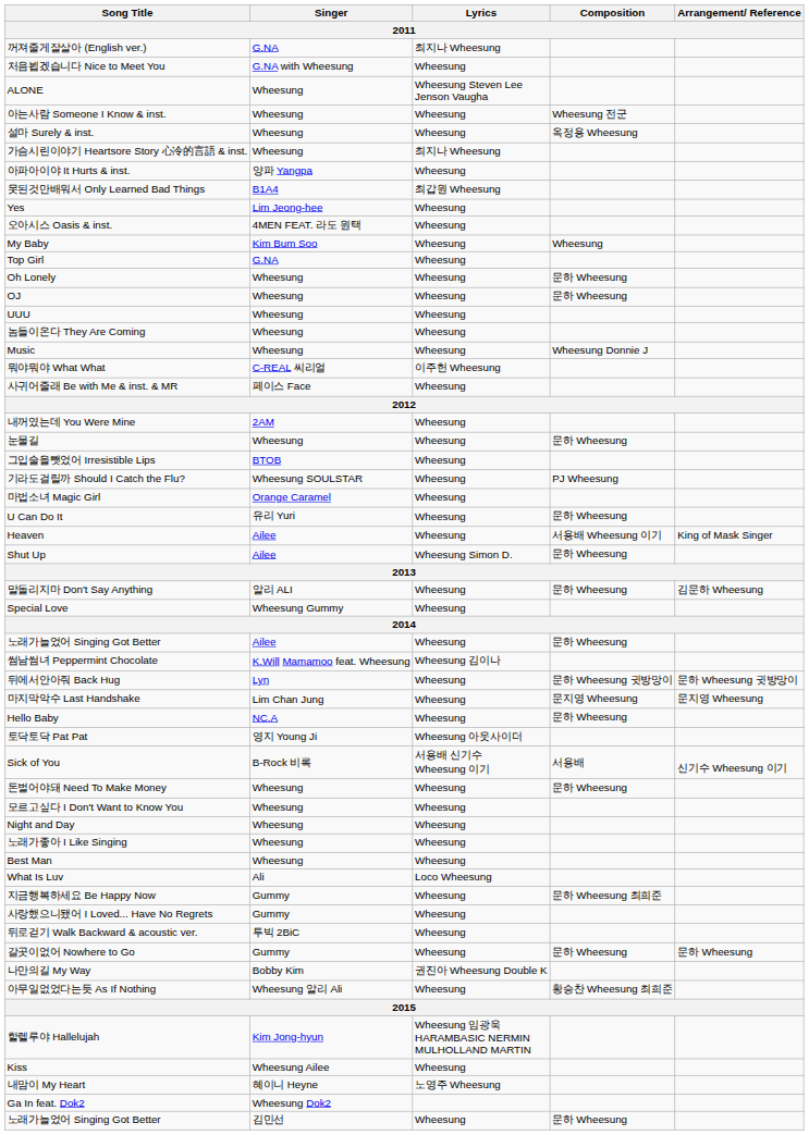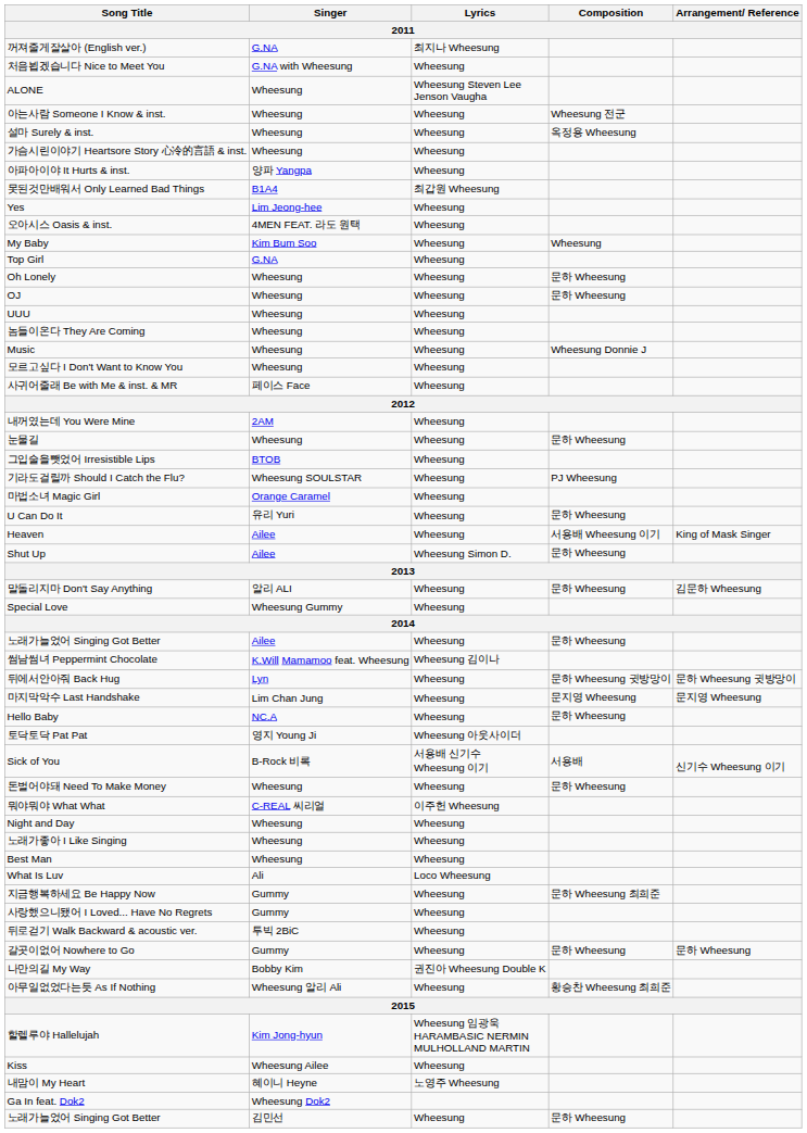 <table class="wikitable" style="text-align:left">
 <tr>
 <th>Song Title</th>
 <th>Singer</th>
 <th>Lyrics</th>
 <th>Composition</th>
 <th>Arrangement/ Reference</th>
 </tr>
 <tr>
 <th colspan="5">2011</th>
 </tr>
 <tr>
 <td>꺼져줄게잘살아  (English ver.)</td>
 <td><a href='#'>G.NA</a></td>
 <td>최지나 Wheesung</td>
 <td></td>
 <td></td>
 </tr>
 <tr>
 <td>처음뵙겠습니다 Nice to Meet You</td>
 <td><a href='#'>G.NA</a> with Wheesung</td>
 <td>Wheesung</td>
 <td></td>
 <td></td>
 </tr>
 <tr>
 <td>ALONE</td>
 <td>Wheesung</td>
 <td>Wheesung Steven Lee<br> Jenson Vaugha</td>
 <td></td>
 <td></td>
 </tr>
 <tr>
 <td>아는사람 Someone I Know & inst.</td>
 <td>Wheesung</td>
 <td>Wheesung</td>
 <td>Wheesung 전군</td>
 <td></td>
 </tr>
 <tr>
 <td>설마 Surely  & inst.</td>
 <td>Wheesung</td>
 <td>Wheesung</td>
 <td>옥정용 Wheesung</td>
 <td></td>
 </tr>
 <tr>
 <td>가슴시린이야기 Heartsore Story 心冷的言語 & inst.</td>
 <td>Wheesung</td>
-<td>최지나 Wheesung</td>
+<td>Wheesung</td>
 <td></td>
 <td></td>
 </tr>
 <tr>
 <td>아파아이야 It Hurts & inst.</td>
 <td>양파 <a href='#'>Yangpa</a></td>
 <td>Wheesung</td>
 <td></td>
 <td></td>
 </tr>
 <tr>
 <td>못된것만배워서 Only Learned Bad Things</td>
 <td><a href='#'>B1A4</a></td>
 <td>최갑원 Wheesung</td>
 <td></td>
 <td></td>
 </tr>
 <tr>
 <td>Yes</td>
 <td><a href='#'>Lim Jeong-hee</a></td>
 <td>Wheesung</td>
 <td></td>
 <td></td>
 </tr>
 <tr>
 <td>오아시스 Oasis  & inst.</td>
 <td>4MEN  FEAT. 라도 원택</td>
 <td>Wheesung</td>
 <td></td>
 <td></td>
 </tr>
 <tr>
 <td>My Baby</td>
 <td><a href='#'>Kim Bum Soo</a></td>
 <td>Wheesung</td>
 <td>Wheesung</td>
 <td></td>
 </tr>
 <tr>
 <td>Top Girl</td>
 <td><a href='#'>G.NA</a></td>
 <td>Wheesung</td>
 <td></td>
 <td></td>
 </tr>
 <tr>
 <td>Oh Lonely</td>
 <td>Wheesung</td>
 <td>Wheesung</td>
 <td>문하 Wheesung</td>
 <td></td>
 </tr>
 <tr>
 <td>OJ</td>
 <td>Wheesung</td>
 <td>Wheesung</td>
 <td>문하 Wheesung</td>
 <td></td>
 </tr>
 <tr>
 <td>UUU</td>
 <td>Wheesung</td>
 <td>Wheesung</td>
 <td></td>
 <td></td>
 </tr>
 <tr>
 <td>놈들이온다 They Are Coming</td>
 <td>Wheesung</td>
 <td>Wheesung</td>
 <td></td>
 <td></td>
 </tr>
 <tr>
 <td>Music</td>
 <td>Wheesung</td>
 <td>Wheesung</td>
 <td>Wheesung Donnie J</td>
 <td></td>
 </tr>
 <tr>
-<td>뭐야뭐야 What What</td>
-<td><a href='#'>C-REAL</a> 씨리얼</td>
-<td>이주헌 Wheesung</td>
+<td>모르고싶다 I Don't Want to Know You</td>
+<td>Wheesung</td>
+<td>Wheesung</td>
 <td></td>
 <td></td>
 </tr>
 <tr>
 <td>사귀어줄래 Be with Me & inst. & MR</td>
 <td>페이스 Face</td>
 <td>Wheesung</td>
 <td></td>
 <td></td>
 </tr>
 <tr>
 <th colspan="5">2012</th>
 </tr>
 <tr>
 <td>내꺼였는데 You Were Mine</td>
 <td><a href='#'>2AM</a></td>
 <td>Wheesung</td>
 <td></td>
 <td></td>
 </tr>
 <tr>
 <td>눈물길</td>
 <td>Wheesung</td>
 <td>Wheesung</td>
 <td>문하 Wheesung</td>
 <td></td>
 </tr>
 <tr>
 <td>그입술을뺏었어  Irresistible Lips</td>
 <td><a href='#'>BTOB</a></td>
 <td>Wheesung</td>
 <td></td>
 <td></td>
 </tr>
 <tr>
 <td>기라도걸릴까 Should I Catch the Flu?</td>
 <td>Wheesung  SOULSTAR</td>
 <td>Wheesung</td>
 <td>PJ Wheesung</td>
 <td></td>
 </tr>
 <tr>
 <td>마법소녀 Magic Girl</td>
 <td><a href='#'>Orange Caramel</a></td>
 <td>Wheesung</td>
 <td></td>
 <td></td>
 </tr>
 <tr>
 <td>U Can Do It</td>
 <td>유리 Yuri</td>
 <td>Wheesung</td>
 <td>문하 Wheesung</td>
 <td></td>
 </tr>
 <tr>
 <td>Heaven</td>
 <td><a href='#'>Ailee</a></td>
 <td>Wheesung</td>
 <td>서용배 Wheesung 이기</td>
 <td>King of Mask Singer</td>
 </tr>
 <tr>
 <td>Shut Up</td>
 <td><a href='#'>Ailee</a></td>
 <td>Wheesung Simon D.</td>
 <td>문하 Wheesung</td>
 <td></td>
 </tr>
 <tr>
 <th colspan="5">2013</th>
 </tr>
 <tr>
 <td>말돌리지마 Don't Say Anything</td>
 <td>알리 ALI</td>
 <td>Wheesung</td>
 <td>문하 Wheesung</td>
 <td>김문하 Wheesung</td>
 </tr>
 <tr>
 <td>Special Love</td>
 <td>Wheesung Gummy</td>
 <td>Wheesung</td>
 <td></td>
 <td></td>
 </tr>
 <tr>
 <th colspan="5">2014</th>
 </tr>
 <tr>
 <td>노래가늘었어 Singing Got Better</td>
 <td><a href='#'>Ailee</a></td>
 <td>Wheesung</td>
 <td>문하 Wheesung</td>
 <td></td>
 </tr>
 <tr>
 <td>썸남썸녀 Peppermint Chocolate</td>
 <td><a href='#'>K.Will</a> <a href='#'>Mamamoo</a> feat. Wheesung</td>
 <td>Wheesung 김이나</td>
 <td></td>
 <td></td>
 </tr>
 <tr>
 <td>뒤에서안아줘 Back Hug</td>
 <td><a href='#'>Lyn</a></td>
 <td>Wheesung</td>
 <td>문하 Wheesung 귓방망이</td>
 <td>문하 Wheesung 귓방망이</td>
 </tr>
 <tr>
 <td>마지막악수 Last Handshake</td>
 <td>Lim Chan Jung</td>
 <td>Wheesung</td>
 <td>문지영 Wheesung</td>
 <td>문지영 Wheesung</td>
 </tr>
 <tr>
 <td>Hello Baby</td>
 <td><a href='#'>NC.A</a></td>
 <td>Wheesung</td>
 <td>문하 	Wheesung</td>
 <td></td>
 </tr>
 <tr>
 <td>토닥토닥 Pat Pat</td>
 <td>영지 Young Ji</td>
 <td>Wheesung 아웃사이더</td>
 <td></td>
 <td></td>
 </tr>
 <tr>
 <td>Sick of You</td>
 <td>B-Rock 비록</td>
 <td>서용배 신기수  <br>Wheesung 이기</td>
 <td>서용배</td>
 <td><br>신기수 Wheesung 이기</td>
 </tr>
 <tr>
 <td>돈벌어야돼 Need To Make Money</td>
 <td>Wheesung</td>
 <td>Wheesung</td>
 <td>문하 Wheesung</td>
 <td></td>
 </tr>
 <tr>
-<td>모르고싶다 I Don't Want to Know You</td>
-<td>Wheesung</td>
-<td>Wheesung</td>
+<td>뭐야뭐야 What What</td>
+<td><a href='#'>C-REAL</a> 씨리얼</td>
+<td>이주헌 Wheesung</td>
 <td></td>
 <td></td>
 </tr>
 <tr>
 <td>Night and Day</td>
 <td>Wheesung</td>
 <td>Wheesung</td>
 <td></td>
 <td></td>
 </tr>
 <tr>
 <td>노래가좋아 I Like Singing</td>
 <td>Wheesung</td>
 <td>Wheesung</td>
 <td></td>
 <td></td>
 </tr>
 <tr>
 <td>Best Man</td>
 <td>Wheesung</td>
 <td>Wheesung</td>
 <td></td>
 <td></td>
 </tr>
 <tr>
 <td>What Is Luv</td>
 <td>Ali</td>
 <td>Loco Wheesung</td>
 <td></td>
 <td></td>
 </tr>
 <tr>
 <td>지금행복하세요	Be Happy Now</td>
 <td>Gummy</td>
 <td>Wheesung</td>
 <td>문하 Wheesung 최희준</td>
 <td></td>
 </tr>
 <tr>
 <td>사랑했으니됐어 I Loved... Have No Regrets</td>
 <td>Gummy</td>
 <td>Wheesung</td>
 <td></td>
 <td></td>
 </tr>
 <tr>
 <td>뒤로걷기 Walk Backward & acoustic ver.</td>
 <td>투빅 2BiC</td>
 <td>Wheesung</td>
 <td></td>
 <td></td>
 </tr>
 <tr>
 <td>갈곳이없어 Nowhere to Go</td>
 <td>Gummy</td>
 <td>Wheesung</td>
 <td>문하 Wheesung</td>
 <td>문하 Wheesung </td>
 </tr>
 <tr>
 <td>나만의길 My Way</td>
 <td>Bobby Kim</td>
 <td>권진아 Wheesung Double K</td>
 <td></td>
 <td></td>
 </tr>
 <tr>
 <td>아무일없었다는듯 As If Nothing</td>
 <td>Wheesung 알리 Ali</td>
 <td>Wheesung</td>
 <td>황승찬 Wheesung 최희준</td>
 <td></td>
 </tr>
 <tr>
 <th colspan="5">2015</th>
 </tr>
 <tr>
 <td>할렐루야 Hallelujah</td>
 <td><a href='#'>Kim Jong-hyun</a></td>
 <td>Wheesung 임광욱 <br>HARAMBASIC NERMIN <br>MULHOLLAND MARTIN</td>
 <td></td>
 <td></td>
 </tr>
 <tr>
 <td>Kiss</td>
 <td>Wheesung Ailee</td>
 <td>Wheesung</td>
 <td></td>
 <td></td>
 </tr>
 <tr>
 <td>내맘이	My Heart</td>
 <td>혜이니 Heyne</td>
 <td>노영주 Wheesung</td>
 <td></td>
 <td></td>
 </tr>
 <tr>
 <td Free Will>Ga In feat.  <a href='#'>Dok2</a></td>
 <td>Wheesung <a href='#'>Dok2</a></td>
 <td></td>
 <td></td>
 </tr>
 <tr>
 <td>노래가늘었어 Singing Got Better</td>
 <td>김민선</td>
 <td>Wheesung</td>
 <td>문하 Wheesung</td>
 <td></td>
 </tr>
 </table>
